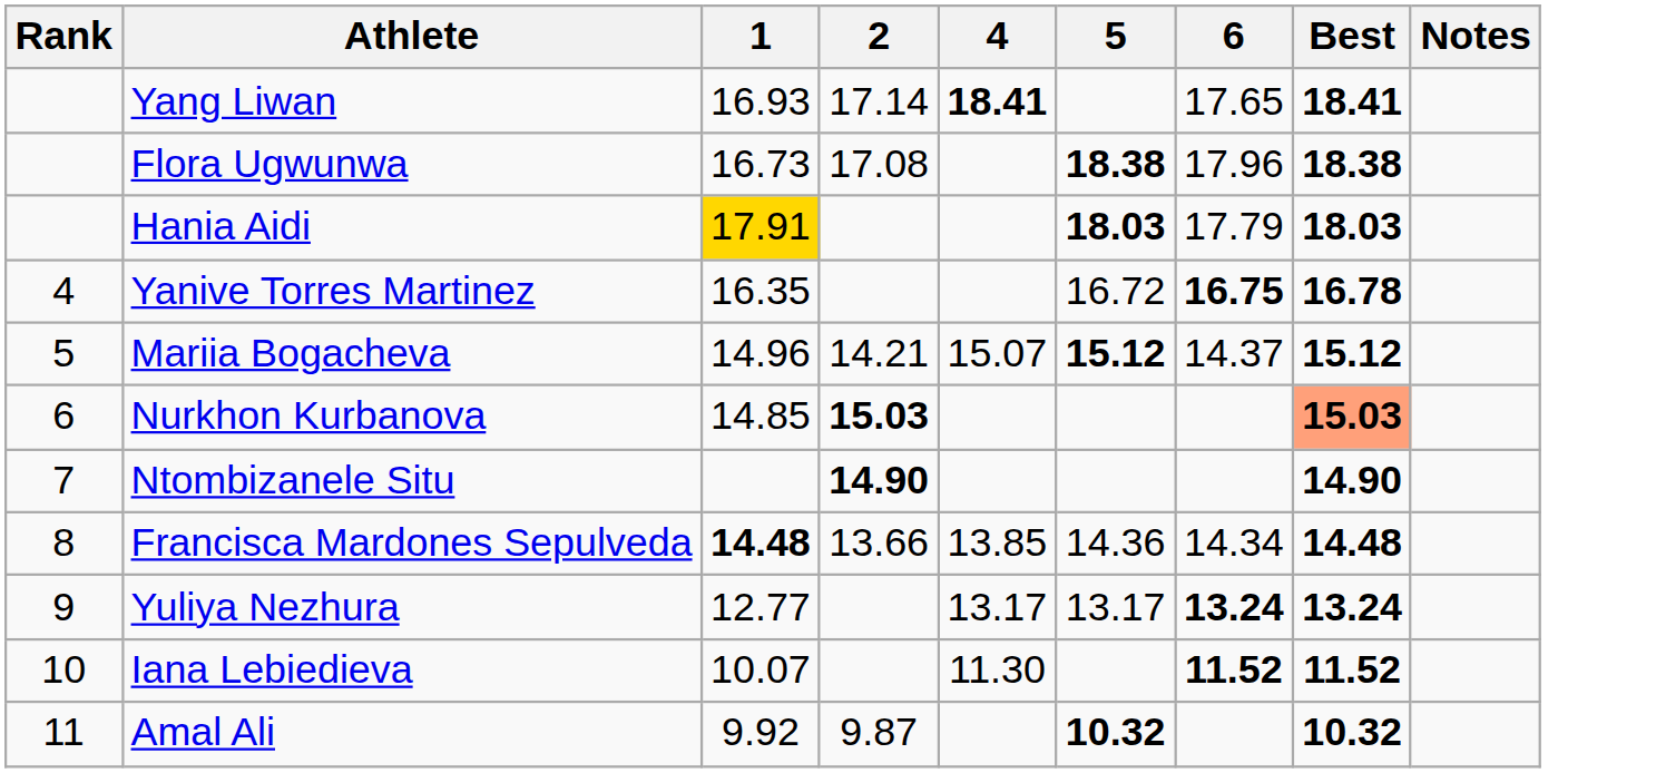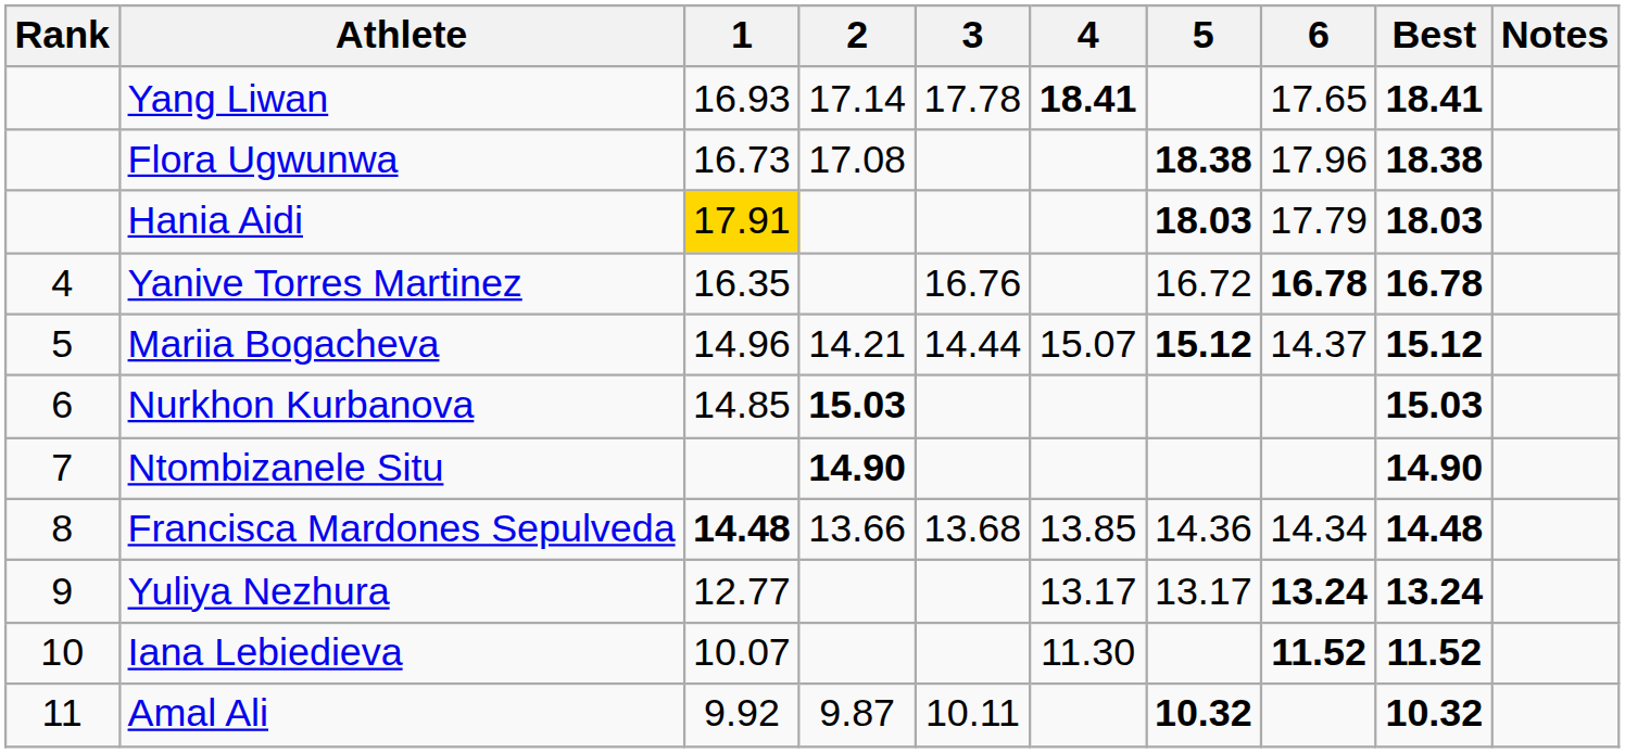 <table class="wikitable sortable" style="text-align:center">
 <tr>
 <th>Rank</th>
 <th>Athlete</th>
 <th>1</th>
 <th>2</th>
+<th>3</th>
 <th>4</th>
 <th>5</th>
 <th>6</th>
 <th>Best</th>
 <th>Notes</th>
 </tr>
 <tr>
 <td></td>
 <td style="text-align:left"><a href='#'>Yang Liwan</a><br></td>
 <td>16.93</td>
 <td>17.14</td>
+<td>17.78</td>
 <td><strong>18.41</strong></td>
 <td></td>
 <td>17.65</td>
 <td><strong>18.41</strong></td>
 <td></td>
 </tr>
 <tr>
 <td></td>
 <td style="text-align:left"><a href='#'>Flora Ugwunwa</a><br></td>
 <td>16.73</td>
 <td>17.08</td>
 <td></td>
+<td></td>
 <td><strong>18.38</strong></td>
 <td>17.96</td>
 <td><strong>18.38</strong></td>
 <td></td>
 </tr>
 <tr>
 <td></td>
 <td style="text-align:left"><a href='#'>Hania Aidi</a><br></td>
 <td style="background: gold;">17.91</td>
+<td></td>
 <td></td>
 <td></td>
 <td><strong>18.03</strong></td>
 <td>17.79</td>
 <td><strong>18.03</strong></td>
 <td></td>
 </tr>
 <tr>
 <td>4</td>
 <td style="text-align:left"><a href='#'>Yanive Torres Martinez</a><br></td>
 <td>16.35</td>
 <td></td>
+<td>16.76</td>
 <td></td>
 <td>16.72</td>
-<td><strong>16.75</strong></td>
+<td><strong>16.78</strong></td>
 <td><strong>16.78</strong></td>
 <td></td>
 </tr>
 <tr>
 <td>5</td>
 <td style="text-align:left"><a href='#'>Mariia Bogacheva</a><br></td>
 <td>14.96</td>
 <td>14.21</td>
+<td>14.44</td>
 <td>15.07</td>
 <td><strong>15.12</strong></td>
 <td>14.37</td>
 <td><strong>15.12</strong></td>
 <td></td>
 </tr>
 <tr>
 <td>6</td>
 <td style="text-align:left"><a href='#'>Nurkhon Kurbanova</a><br></td>
 <td>14.85</td>
 <td><strong>15.03</strong></td>
 <td></td>
 <td></td>
 <td></td>
-<td style="background: lightsalmon;"><strong>15.03</strong></td>
+<td></td>
+<td><strong>15.03</strong></td>
 <td></td>
 </tr>
 <tr>
 <td>7</td>
 <td style="text-align:left"><a href='#'>Ntombizanele Situ</a><br></td>
 <td></td>
 <td><strong>14.90</strong></td>
+<td></td>
 <td></td>
 <td></td>
 <td></td>
 <td><strong>14.90</strong></td>
 <td></td>
 </tr>
 <tr>
 <td>8</td>
 <td style="text-align:left"><a href='#'>Francisca Mardones Sepulveda</a><br></td>
 <td><strong>14.48</strong></td>
 <td>13.66</td>
+<td>13.68</td>
 <td>13.85</td>
 <td>14.36</td>
 <td>14.34</td>
 <td><strong>14.48</strong></td>
 <td></td>
 </tr>
 <tr>
 <td>9</td>
 <td style="text-align:left"><a href='#'>Yuliya Nezhura</a><br></td>
 <td>12.77</td>
+<td></td>
 <td></td>
 <td>13.17</td>
 <td>13.17</td>
 <td><strong>13.24</strong></td>
 <td><strong>13.24</strong></td>
 <td></td>
 </tr>
 <tr>
 <td>10</td>
 <td style="text-align:left"><a href='#'>Iana Lebiedieva</a><br></td>
 <td>10.07</td>
 <td></td>
+<td></td>
 <td>11.30</td>
 <td></td>
 <td><strong>11.52</strong></td>
 <td><strong>11.52</strong></td>
 <td></td>
 </tr>
 <tr>
 <td>11</td>
 <td style="text-align:left"><a href='#'>Amal Ali</a><br></td>
 <td>9.92</td>
 <td>9.87</td>
+<td>10.11</td>
 <td></td>
 <td><strong>10.32</strong></td>
 <td></td>
 <td><strong>10.32</strong></td>
 <td></td>
 </tr>
 </table>
